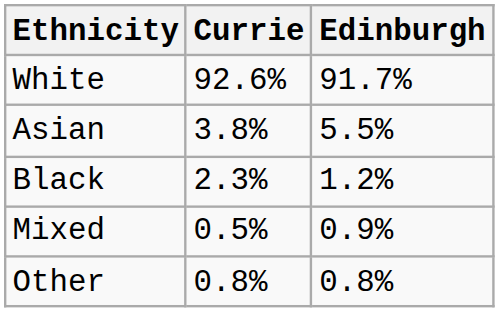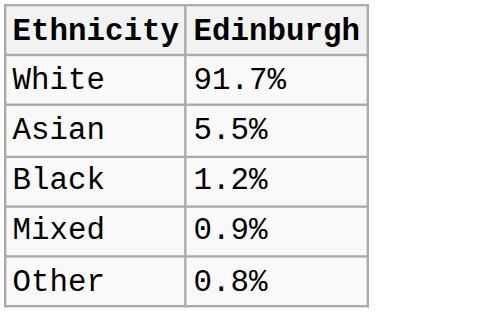 <table class="wikitable">
 <tr>
 <th>Ethnicity</th>
-<th>Currie</th>
 <th>Edinburgh</th>
 </tr>
 <tr>
 <td>White</td>
-<td>92.6%</td>
 <td>91.7%</td>
 </tr>
 <tr>
 <td>Asian</td>
-<td>3.8%</td>
 <td>5.5%</td>
 </tr>
 <tr>
 <td>Black</td>
-<td>2.3%</td>
 <td>1.2%</td>
 </tr>
 <tr>
 <td>Mixed</td>
-<td>0.5%</td>
 <td>0.9%</td>
 </tr>
 <tr>
 <td>Other</td>
 <td>0.8%</td>
-<td>0.8%</td>
 </tr>
 </table>
